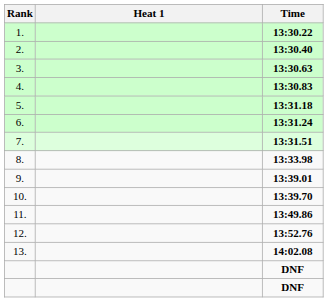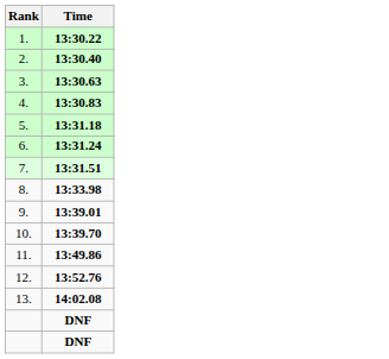 <table class="wikitable" style="border-collapse: collapse; font-size: 90%;">
 <tr>
 <th>Rank</th>
-<th style="width: 20em">Heat 1</th>
 <th style="width: 5em">Time</th>
 </tr>
 <tr style="background:#ccffcc;">
 <td align="center">1.</td>
-<td></td>
 <td align="center"><strong>13:30.22</strong></td>
 </tr>
 <tr style="background:#ccffcc;">
 <td align="center">2.</td>
-<td></td>
 <td align="center"><strong>13:30.40</strong></td>
 </tr>
 <tr style="background:#ccffcc;">
 <td align="center">3.</td>
-<td></td>
 <td align="center"><strong>13:30.63</strong></td>
 </tr>
 <tr style="background:#ccffcc;">
 <td align="center">4.</td>
-<td></td>
 <td align="center"><strong>13:30.83</strong></td>
 </tr>
 <tr style="background:#ccffcc;">
 <td align="center">5.</td>
-<td></td>
 <td align="center"><strong>13:31.18</strong></td>
 </tr>
 <tr style="background:#ccffcc;">
 <td align="center">6.</td>
-<td></td>
 <td align="center"><strong>13:31.24</strong></td>
 </tr>
 <tr style="background:#ddffdd;">
 <td align="center">7.</td>
-<td></td>
 <td align="center"><strong>13:31.51</strong></td>
 </tr>
 <tr>
 <td align="center">8.</td>
-<td></td>
 <td align="center"><strong>13:33.98</strong></td>
 </tr>
 <tr>
 <td align="center">9.</td>
-<td></td>
 <td align="center"><strong>13:39.01</strong></td>
 </tr>
 <tr>
 <td align="center">10.</td>
-<td></td>
 <td align="center"><strong>13:39.70</strong></td>
 </tr>
 <tr>
 <td align="center">11.</td>
-<td></td>
 <td align="center"><strong>13:49.86</strong></td>
 </tr>
 <tr>
 <td align="center">12.</td>
-<td></td>
 <td align="center"><strong>13:52.76</strong></td>
 </tr>
 <tr>
 <td align="center">13.</td>
-<td></td>
 <td align="center"><strong>14:02.08</strong></td>
 </tr>
 <tr>
 <td align="center"></td>
-<td></td>
 <td align="center"><strong>DNF</strong></td>
 </tr>
 <tr>
 <td align="center"></td>
-<td></td>
 <td align="center"><strong>DNF</strong></td>
 </tr>
 </table>
